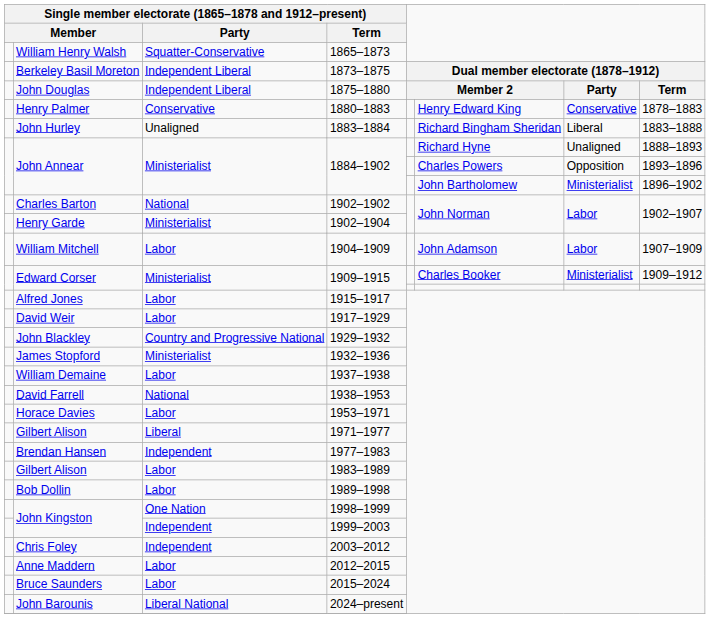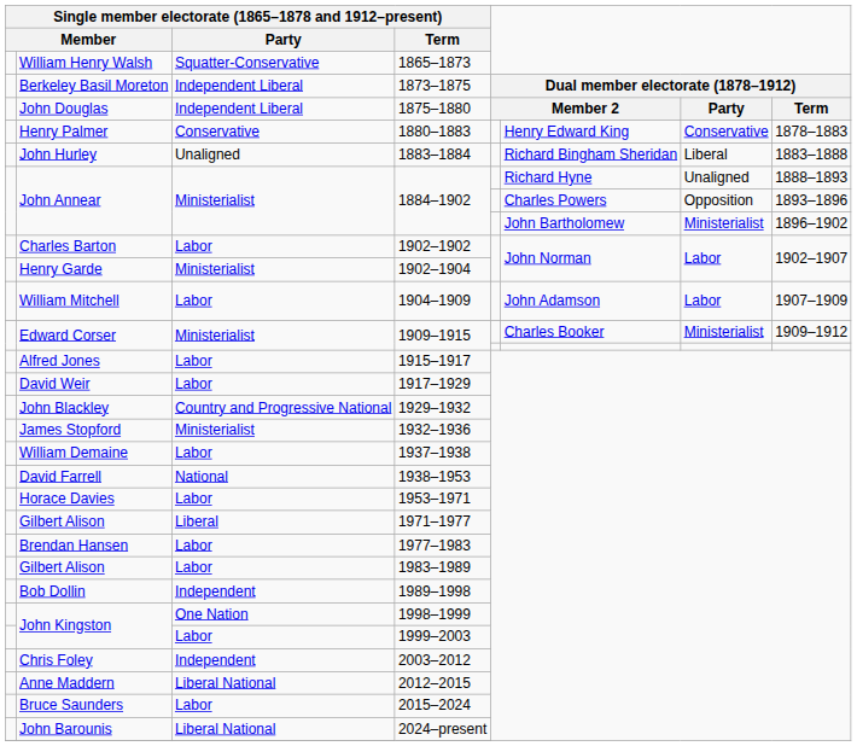 <table class="wikitable">
 <tr>
 <th colspan="4">Single member electorate (1865–1878 and 1912–present)</th>
 </tr>
 <tr>
 <th colspan="2">Member</th>
 <th>Party</th>
 <th>Term</th>
 </tr>
 <tr>
 <td> </td>
 <td><a href='#'>William Henry Walsh</a></td>
 <td><a href='#'>Squatter-Conservative</a></td>
 <td>1865–1873</td>
 </tr>
 <tr>
 <td> </td>
 <td><a href='#'>Berkeley Basil Moreton</a></td>
 <td><a href='#'>Independent Liberal</a></td>
 <td>1873–1875</td>
 <th colspan=4>Dual member electorate (1878–1912)</th>
 </tr>
 <tr>
 <td rowspan=2 > </td>
 <td rowspan=2><a href='#'>John Douglas</a></td>
 <td rowspan=2><a href='#'>Independent Liberal</a></td>
 <td rowspan=2>1875–1880</td>
 <th colspan="2">Member 2</th>
 <th>Party</th>
 <th>Term</th>
 </tr>
 <tr>
 <td rowspan="2" > </td>
 <td rowspan="2"><a href='#'>Henry Edward King</a></td>
 <td rowspan="2"><a href='#'>Conservative</a></td>
 <td rowspan="2">1878–1883</td>
 </tr>
 <tr>
 <td> </td>
 <td><a href='#'>Henry Palmer</a></td>
 <td><a href='#'>Conservative</a></td>
 <td>1880–1883</td>
 </tr>
 <tr>
 <td> </td>
 <td><a href='#'>John Hurley</a></td>
 <td>Unaligned</td>
 <td>1883–1884</td>
 <td rowspan="2" > </td>
 <td rowspan="2"><a href='#'>Richard Bingham Sheridan</a></td>
 <td rowspan="2">Liberal</td>
 <td rowspan="2">1883–1888</td>
 </tr>
 <tr>
 <td rowspan="4" > </td>
 <td rowspan="4"><a href='#'>John Annear</a></td>
 <td rowspan="4"><a href='#'>Ministerialist</a></td>
 <td rowspan="4">1884–1902</td>
 </tr>
 <tr>
 <td> </td>
 <td><a href='#'>Richard Hyne</a></td>
 <td>Unaligned</td>
 <td>1888–1893</td>
 </tr>
 <tr>
 <td> </td>
 <td><a href='#'>Charles Powers</a></td>
 <td>Opposition</td>
 <td>1893–1896</td>
 </tr>
 <tr>
 <td> </td>
 <td><a href='#'>John Bartholomew</a></td>
 <td><a href='#'>Ministerialist</a></td>
 <td>1896–1902</td>
 </tr>
 <tr>
 <td> </td>
 <td><a href='#'>Charles Barton</a></td>
-<td><a href='#'>National</a></td>
+<td><a href='#'>Labor</a></td>
 <td>1902–1902</td>
 <td rowspan="3" > </td>
 <td rowspan="3"><a href='#'>John Norman</a></td>
 <td rowspan="3"><a href='#'>Labor</a></td>
 <td rowspan="3">1902–1907</td>
 </tr>
 <tr>
 <td> </td>
 <td><a href='#'>Henry Garde</a></td>
 <td><a href='#'>Ministerialist</a></td>
 <td>1902–1904</td>
 </tr>
 <tr>
 <td rowspan="2" > <br> </td>
 <td rowspan="2"><a href='#'>William Mitchell</a></td>
 <td rowspan="2"><a href='#'>Labor</a></td>
 <td rowspan="2">1904–1909</td>
 </tr>
 <tr>
 <td> </td>
 <td><a href='#'>John Adamson</a></td>
 <td><a href='#'>Labor</a></td>
 <td>1907–1909</td>
 </tr>
 <tr>
 <td rowspan=2 > </td>
 <td rowspan=2><a href='#'>Edward Corser</a></td>
 <td rowspan=2><a href='#'>Ministerialist</a></td>
 <td rowspan=2>1909–1915</td>
 <td> </td>
 <td><a href='#'>Charles Booker</a></td>
 <td><a href='#'>Ministerialist</a></td>
 <td>1909–1912</td>
 </tr>
 <tr>
 <td></td>
 <td></td>
 <td></td>
 <td></td>
 </tr>
 <tr>
 <td> </td>
 <td><a href='#'>Alfred Jones</a></td>
 <td><a href='#'>Labor</a></td>
 <td>1915–1917</td>
 </tr>
 <tr>
 <td> </td>
 <td><a href='#'>David Weir</a></td>
 <td><a href='#'>Labor</a></td>
 <td>1917–1929</td>
 </tr>
 <tr>
 <td> </td>
 <td><a href='#'>John Blackley</a></td>
 <td><a href='#'>Country and Progressive National</a></td>
 <td>1929–1932</td>
 </tr>
 <tr>
 <td> </td>
 <td><a href='#'>James Stopford</a></td>
 <td><a href='#'>Ministerialist</a></td>
 <td>1932–1936</td>
 </tr>
 <tr>
 <td> </td>
 <td><a href='#'>William Demaine</a></td>
 <td><a href='#'>Labor</a></td>
 <td>1937–1938</td>
 </tr>
 <tr>
 <td> </td>
 <td><a href='#'>David Farrell</a></td>
 <td><a href='#'>National</a></td>
 <td>1938–1953</td>
 </tr>
 <tr>
 <td> </td>
 <td><a href='#'>Horace Davies</a></td>
 <td><a href='#'>Labor</a></td>
 <td>1953–1971</td>
 </tr>
 <tr>
 <td> </td>
 <td><a href='#'>Gilbert Alison</a></td>
 <td><a href='#'>Liberal</a></td>
 <td>1971–1977</td>
 </tr>
 <tr>
 <td> </td>
 <td><a href='#'>Brendan Hansen</a></td>
-<td><a href='#'>Independent</a></td>
+<td><a href='#'>Labor</a></td>
 <td>1977–1983</td>
 </tr>
 <tr>
 <td> </td>
 <td><a href='#'>Gilbert Alison</a></td>
 <td><a href='#'>Labor</a></td>
 <td>1983–1989</td>
 </tr>
 <tr>
 <td> </td>
 <td><a href='#'>Bob Dollin</a></td>
-<td><a href='#'>Labor</a></td>
+<td><a href='#'>Independent</a></td>
 <td>1989–1998</td>
 </tr>
 <tr>
 <td> </td>
 <td rowspan="2"><a href='#'>John Kingston</a></td>
 <td><a href='#'>One Nation</a></td>
 <td>1998–1999</td>
 </tr>
 <tr>
 <td> </td>
-<td><a href='#'>Independent</a></td>
+<td><a href='#'>Labor</a></td>
 <td>1999–2003</td>
 </tr>
 <tr>
 <td> </td>
 <td><a href='#'>Chris Foley</a></td>
 <td><a href='#'>Independent</a></td>
 <td>2003–2012</td>
 </tr>
 <tr>
 <td> </td>
 <td><a href='#'>Anne Maddern</a></td>
-<td><a href='#'>Labor</a></td>
+<td><a href='#'>Liberal National</a></td>
 <td>2012–2015</td>
 </tr>
 <tr>
 <td> </td>
 <td><a href='#'>Bruce Saunders</a></td>
 <td><a href='#'>Labor</a></td>
 <td>2015–2024</td>
 </tr>
 <tr>
 <td> </td>
 <td><a href='#'>John Barounis</a></td>
 <td><a href='#'>Liberal National</a></td>
 <td>2024–present</td>
 </tr>
 <tr>
 </tr>
 </table>
